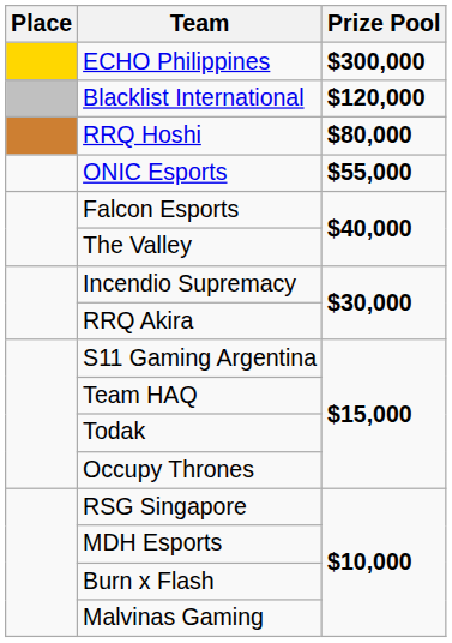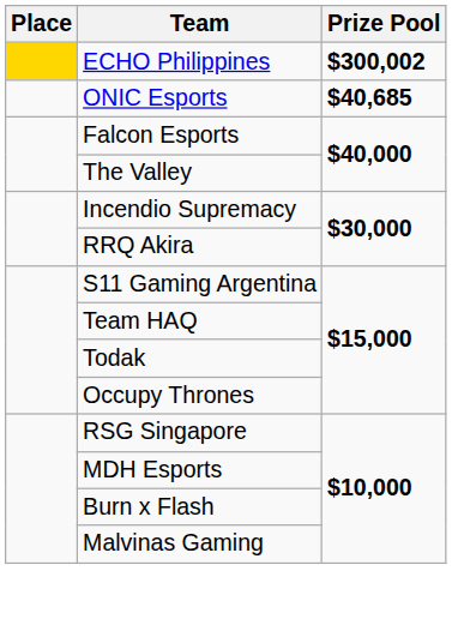 <table class="wikitable">
 <tr>
 <th>Place</th>
 <th>Team</th>
 <th>Prize Pool</th>
 </tr>
 <tr>
 <td bgcolor="#FFD700"></td>
 <td> <a href='#'>ECHO Philippines</a></td>
-<td><strong>$300,000</strong></td>
-</tr>
-<tr>
-<td bgcolor="#C0C0C0"></td>
-<td> <a href='#'>Blacklist International</a></td>
-<td><strong>$120,000</strong></td>
-</tr>
-<tr>
-<td bgcolor="#CD7F32"></td>
-<td> <a href='#'>RRQ Hoshi</a></td>
-<td><strong>$80,000</strong></td>
+<td><strong>$300,002</strong></td>
 </tr>
 <tr>
 <td></td>
 <td> <a href='#'>ONIC Esports</a></td>
-<td><strong>$55,000</strong></td>
+<td><strong>$40,685</strong></td>
 </tr>
 <tr>
 <td rowspan="2"></td>
 <td> Falcon Esports</td>
 <td rowspan="2"><strong>$40,000</strong></td>
 </tr>
 <tr>
 <td> The Valley</td>
 </tr>
 <tr>
 <td rowspan="2"></td>
 <td> Incendio Supremacy</td>
 <td rowspan="2"><strong>$30,000</strong></td>
 </tr>
 <tr>
 <td> RRQ Akira</td>
 </tr>
 <tr>
 <td rowspan="4"></td>
 <td> S11 Gaming Argentina</td>
 <td rowspan="4"><strong>$15,000</strong></td>
 </tr>
 <tr>
 <td> Team HAQ</td>
 </tr>
 <tr>
 <td> Todak</td>
 </tr>
 <tr>
 <td> Occupy Thrones</td>
 </tr>
 <tr>
 <td rowspan="4"></td>
 <td> RSG Singapore</td>
 <td rowspan="4"><strong>$10,000</strong></td>
 </tr>
 <tr>
 <td> MDH Esports</td>
 </tr>
 <tr>
 <td> Burn x Flash</td>
 </tr>
 <tr>
 <td> Malvinas Gaming</td>
 </tr>
 </table>
